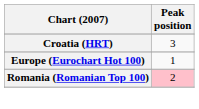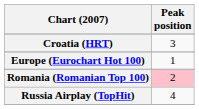 <table class="wikitable sortable plainrowheaders" style="text-align:center">
 <tr>
 <th>Chart (2007)</th>
 <th>Peak<br>position</th>
 </tr>
 <tr>
 </tr>
 <tr>
 </tr>
 <tr>
 </tr>
 <tr>
 </tr>
 <tr>
 </tr>
 <tr>
 </tr>
 <tr>
 </tr>
 <tr>
 </tr>
 <tr>
 </tr>
 <tr>
 <th scope="row">Croatia (<a href='#'>HRT</a>)</th>
 <td>3</td>
 </tr>
 <tr>
 </tr>
 <tr>
 </tr>
 <tr>
 <th scope="row">Europe (<a href='#'>Eurochart Hot 100</a>)</th>
 <td>1</td>
 </tr>
 <tr>
 </tr>
 <tr>
 </tr>
 <tr>
 </tr>
 <tr>
 </tr>
 <tr>
 </tr>
 <tr>
 </tr>
 <tr>
 </tr>
 <tr>
 </tr>
 <tr>
 </tr>
 <tr>
 </tr>
 <tr>
 </tr>
 <tr>
 <th scope="row">Romania (<a href='#'>Romanian Top 100</a>)</th>
 <td style="background: pink;">2</td>
 </tr>
 <tr>
+<th scope="row">Russia Airplay (<a href='#'>TopHit</a>)</th>
+<td>4</td>
+</tr>
+<tr>
 </tr>
 <tr>
 </tr>
 <tr>
 </tr>
 <tr>
 </tr>
 <tr>
 </tr>
 <tr>
 </tr>
 <tr>
 </tr>
 <tr>
 </tr>
 <tr>
 </tr>
 <tr>
 </tr>
 </table>
